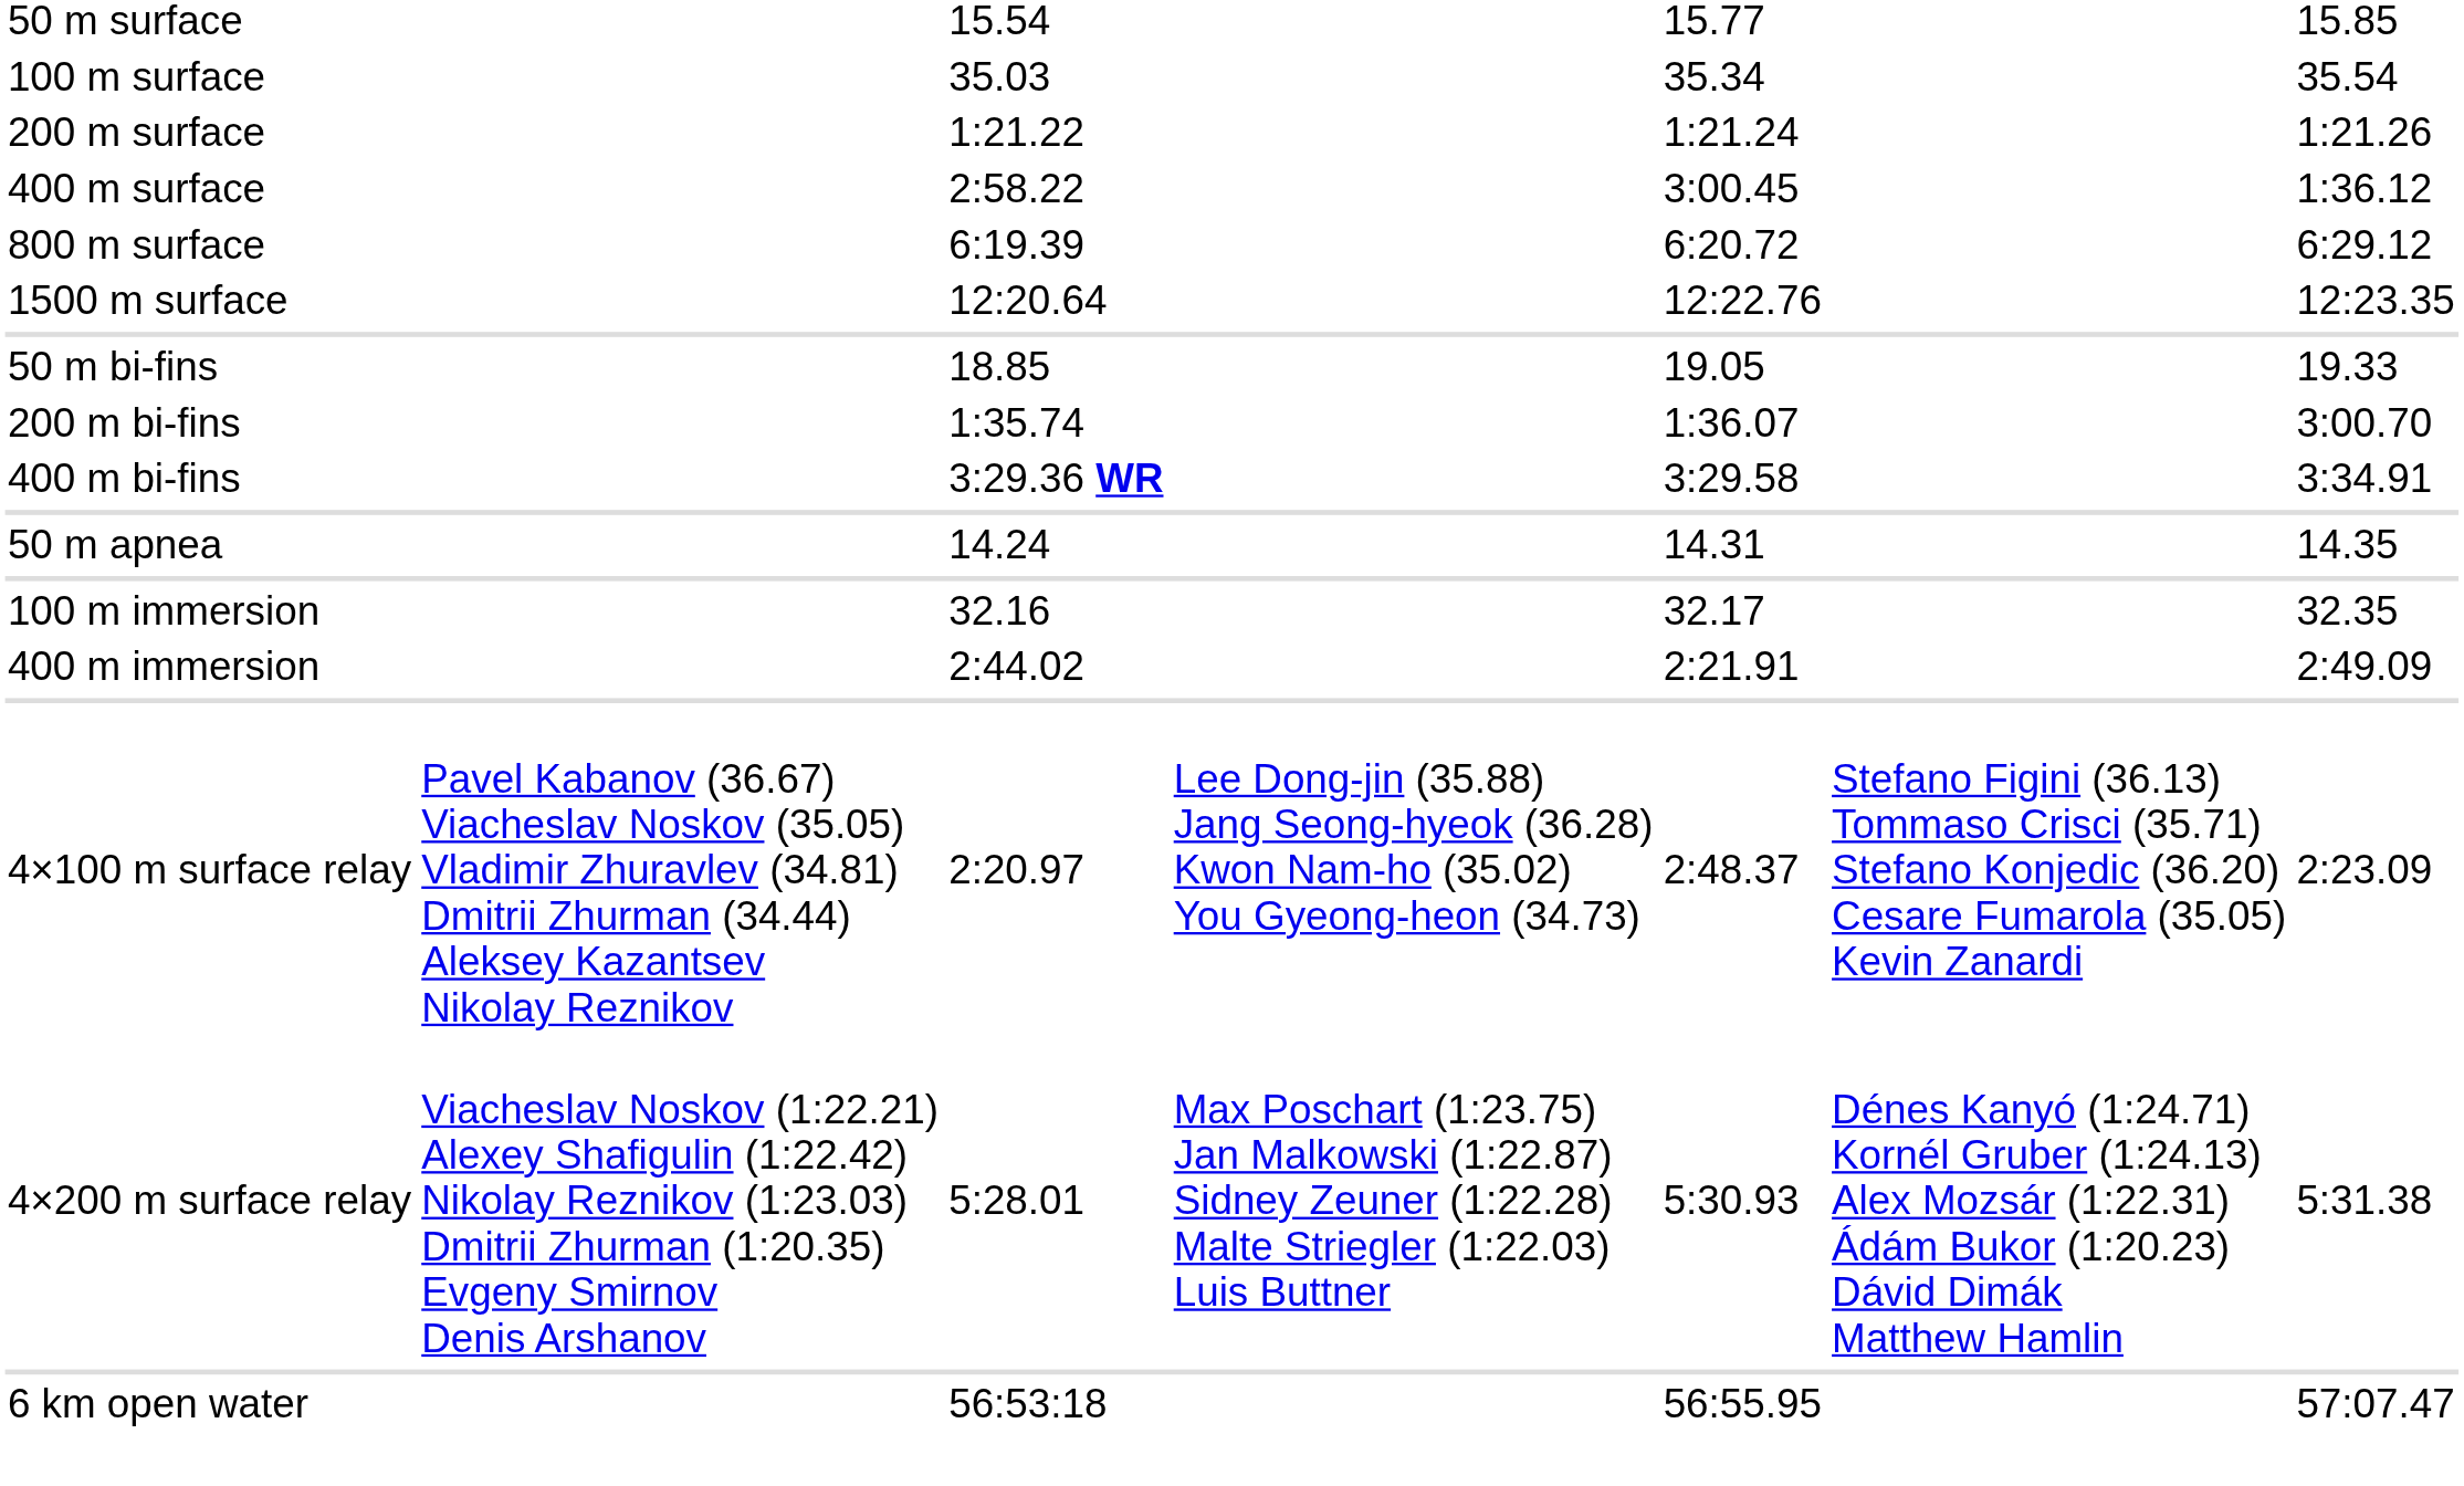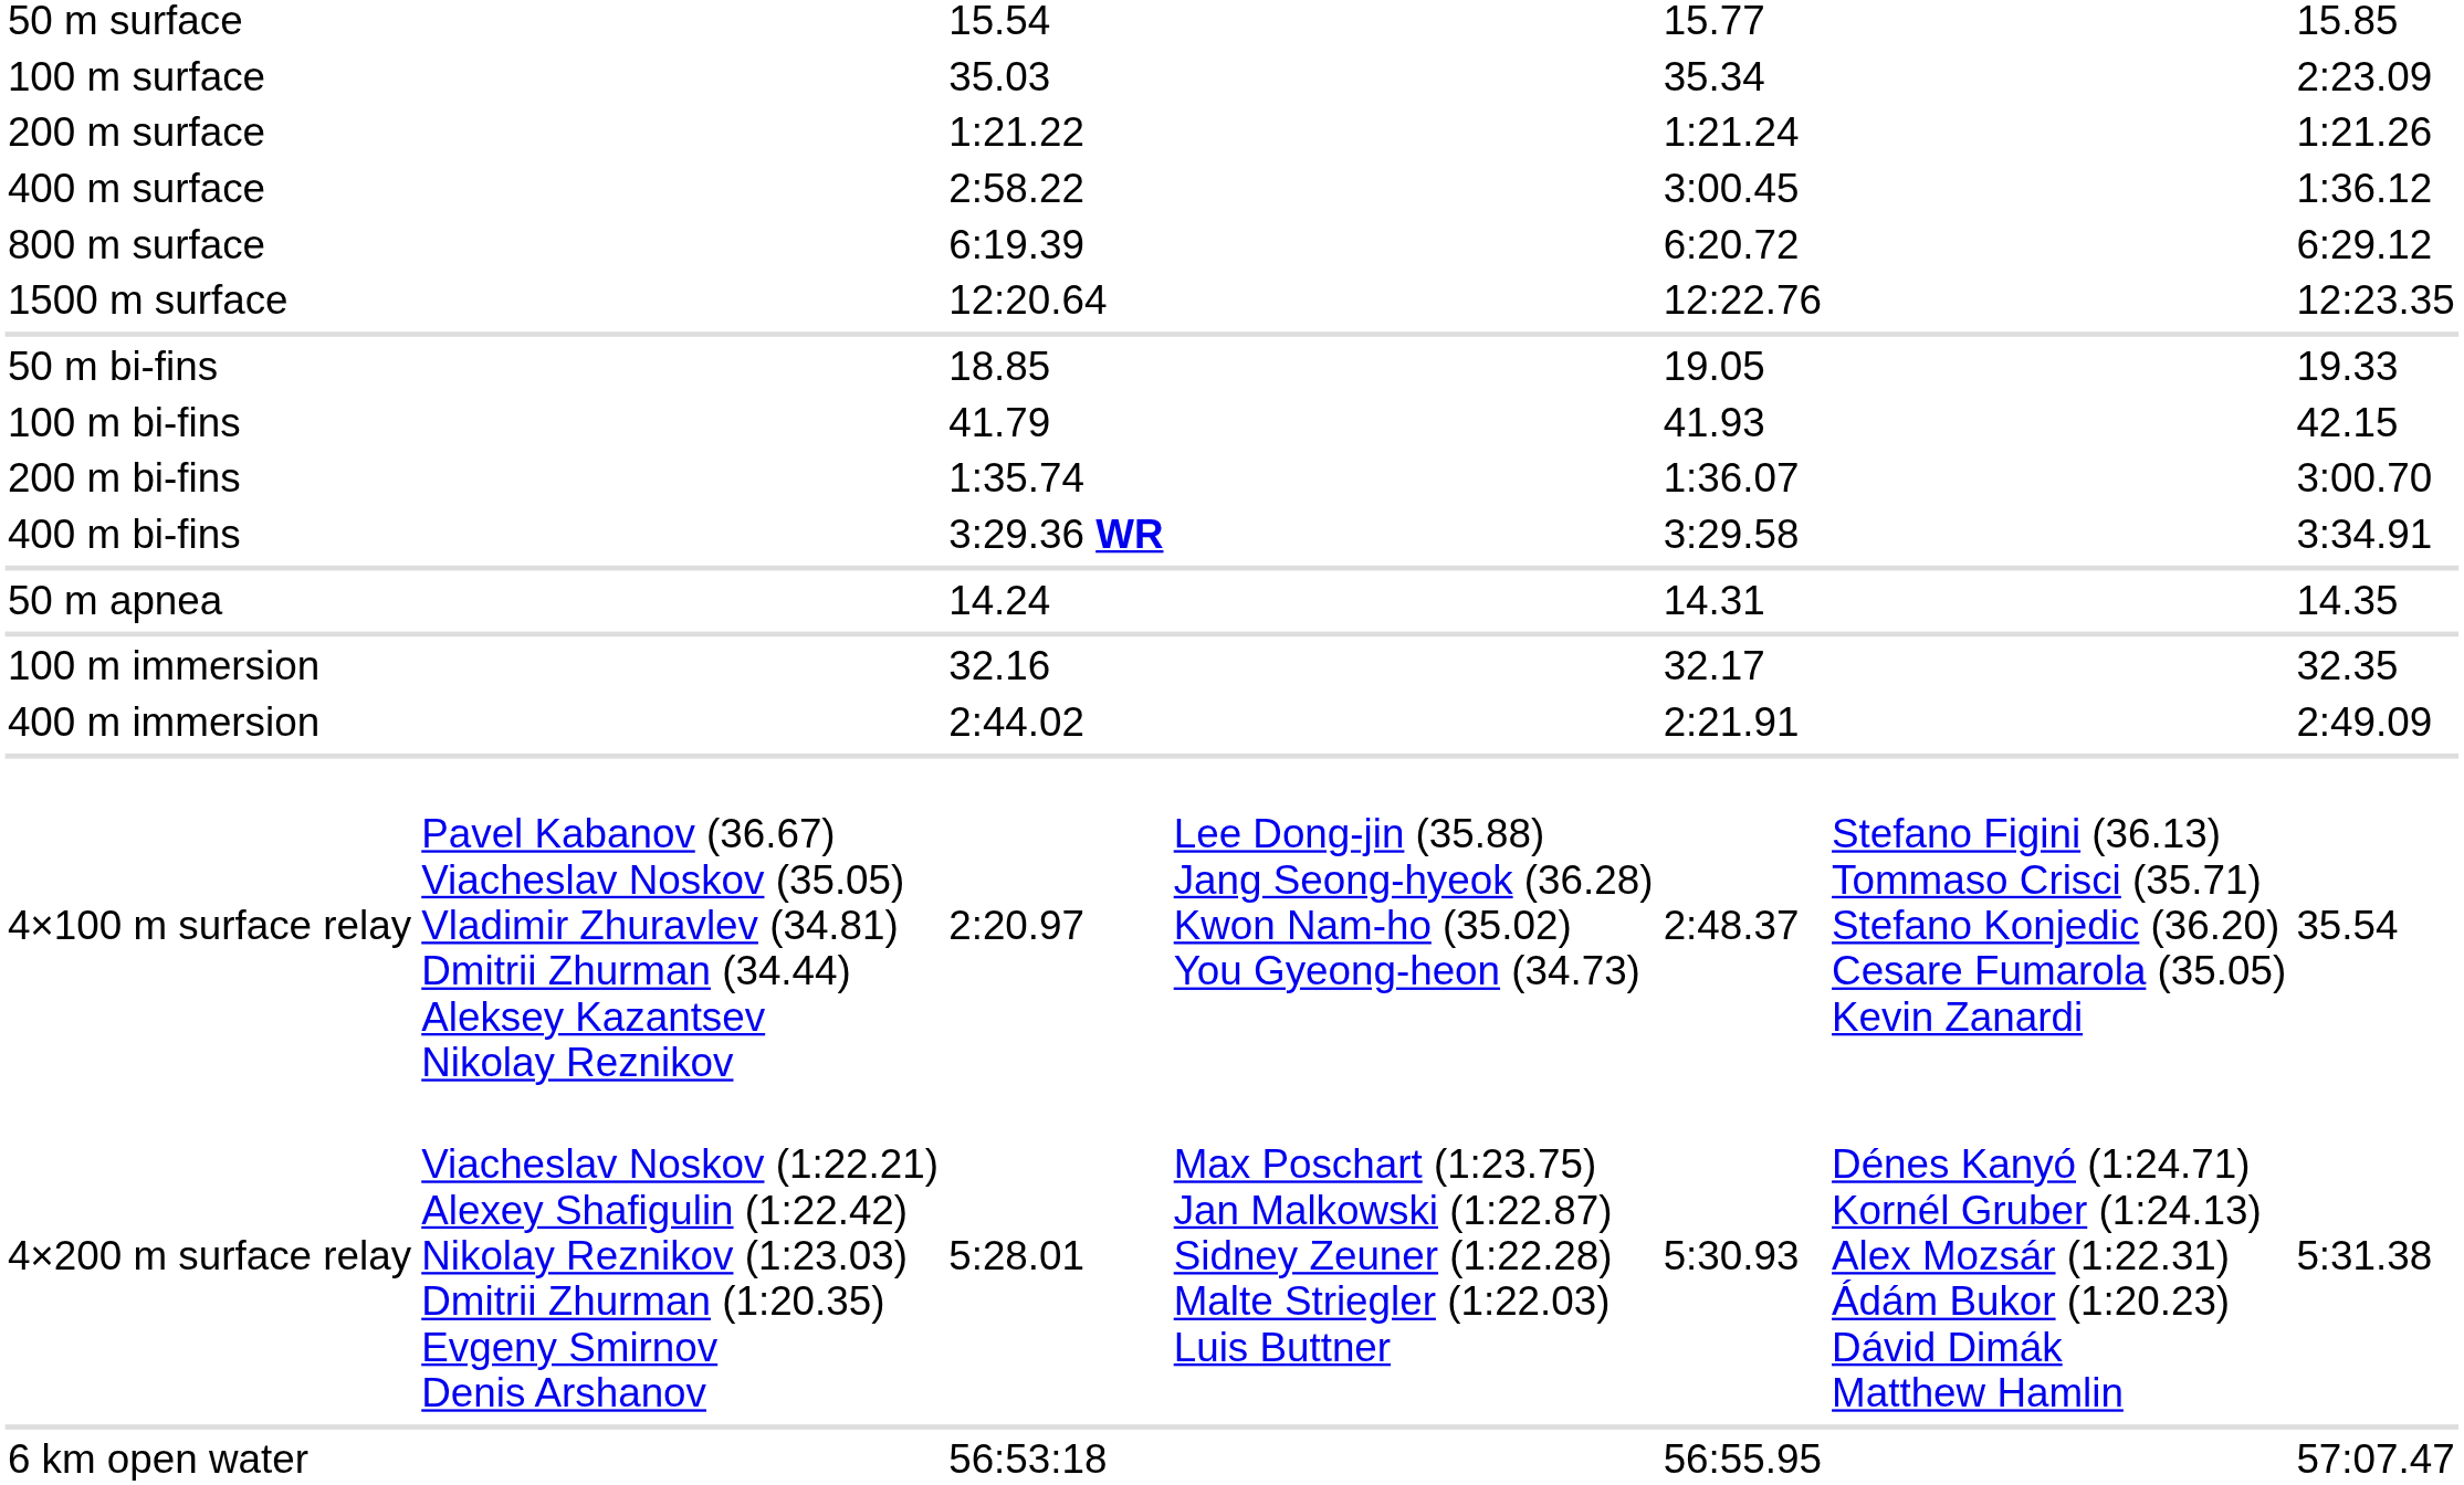 <table>
 <tr>
 <td>50 m surface</td>
 <td></td>
 <td>15.54</td>
 <td></td>
 <td>15.77</td>
 <td></td>
 <td>15.85</td>
 </tr>
 <tr>
 <td>100 m surface</td>
 <td></td>
 <td>35.03</td>
 <td></td>
 <td>35.34</td>
 <td></td>
-<td>35.54</td>
+<td>2:23.09</td>
 </tr>
 <tr>
 <td>200 m surface</td>
 <td></td>
 <td>1:21.22</td>
 <td></td>
 <td>1:21.24</td>
 <td></td>
 <td>1:21.26</td>
 </tr>
 <tr>
 <td>400 m surface</td>
 <td></td>
 <td>2:58.22</td>
 <td></td>
 <td>3:00.45</td>
 <td></td>
 <td>1:36.12</td>
 </tr>
 <tr>
 <td>800 m surface</td>
 <td></td>
 <td>6:19.39</td>
 <td></td>
 <td>6:20.72</td>
 <td></td>
 <td>6:29.12</td>
 </tr>
 <tr>
 <td>1500 m surface</td>
 <td></td>
 <td>12:20.64</td>
 <td></td>
 <td>12:22.76</td>
 <td></td>
 <td>12:23.35</td>
 </tr>
 <tr bgcolor=#DDDDDD>
 <td colspan=7></td>
 </tr>
 <tr>
 <td>50 m bi-fins</td>
 <td></td>
 <td>18.85</td>
 <td></td>
 <td>19.05</td>
 <td></td>
 <td>19.33</td>
+</tr>
+<tr>
+<td>100 m bi-fins</td>
+<td></td>
+<td>41.79</td>
+<td></td>
+<td>41.93</td>
+<td></td>
+<td>42.15</td>
 </tr>
 <tr>
 <td>200 m bi-fins</td>
 <td></td>
 <td>1:35.74</td>
 <td></td>
 <td>1:36.07</td>
 <td></td>
 <td>3:00.70</td>
 </tr>
 <tr>
 <td>400 m bi-fins</td>
 <td></td>
 <td>3:29.36 <strong><a href='#'>WR</a></strong></td>
 <td></td>
 <td>3:29.58</td>
 <td></td>
 <td>3:34.91</td>
 </tr>
 <tr bgcolor=#DDDDDD>
 <td colspan=7></td>
 </tr>
 <tr>
 <td>50 m apnea</td>
 <td></td>
 <td>14.24</td>
 <td></td>
 <td>14.31</td>
 <td></td>
 <td>14.35</td>
 </tr>
 <tr bgcolor=#DDDDDD>
 <td colspan=7></td>
 </tr>
 <tr>
 <td>100 m immersion</td>
 <td></td>
 <td>32.16</td>
 <td></td>
 <td>32.17</td>
 <td></td>
 <td>32.35</td>
 </tr>
 <tr>
 <td>400 m immersion</td>
 <td></td>
 <td>2:44.02</td>
 <td></td>
 <td>2:21.91</td>
 <td></td>
 <td>2:49.09</td>
 </tr>
 <tr bgcolor=#DDDDDD>
 <td colspan=7></td>
 </tr>
 <tr>
 <td>4×100 m surface relay</td>
 <td valign=top><br><a href='#'>Pavel Kabanov</a> (36.67)<br><a href='#'>Viacheslav Noskov</a> (35.05)<br><a href='#'>Vladimir Zhuravlev</a> (34.81)<br><a href='#'>Dmitrii Zhurman</a> (34.44)<br><a href='#'>Aleksey Kazantsev</a><br><a href='#'>Nikolay Reznikov</a></td>
 <td>2:20.97</td>
 <td valign=top><br><a href='#'>Lee Dong-jin</a> (35.88)<br><a href='#'>Jang Seong-hyeok</a> (36.28)<br><a href='#'>Kwon Nam-ho</a> (35.02)<br><a href='#'>You Gyeong-heon</a> (34.73)</td>
 <td>2:48.37</td>
 <td valign=top><br><a href='#'>Stefano Figini</a> (36.13)<br><a href='#'>Tommaso Crisci</a> (35.71)<br><a href='#'>Stefano Konjedic</a> (36.20)<br><a href='#'>Cesare Fumarola</a> (35.05)<br><a href='#'>Kevin Zanardi</a></td>
-<td>2:23.09</td>
+<td>35.54</td>
 </tr>
 <tr>
 <td>4×200 m surface relay</td>
 <td valign=top><br><a href='#'>Viacheslav Noskov</a> (1:22.21)<br><a href='#'>Alexey Shafigulin</a> (1:22.42)<br><a href='#'>Nikolay Reznikov</a> (1:23.03)<br><a href='#'>Dmitrii Zhurman</a> (1:20.35)<br><a href='#'>Evgeny Smirnov</a><br><a href='#'>Denis Arshanov</a></td>
 <td>5:28.01</td>
 <td valign=top><br><a href='#'>Max Poschart</a> (1:23.75)<br><a href='#'>Jan Malkowski</a> (1:22.87)<br><a href='#'>Sidney Zeuner</a> (1:22.28)<br><a href='#'>Malte Striegler</a> (1:22.03)<br><a href='#'>Luis Buttner</a></td>
 <td>5:30.93</td>
 <td valign=top><br><a href='#'>Dénes Kanyó</a> (1:24.71)<br><a href='#'>Kornél Gruber</a> (1:24.13)<br><a href='#'>Alex Mozsár</a> (1:22.31)<br><a href='#'>Ádám Bukor</a> (1:20.23)<br><a href='#'>Dávid Dimák</a><br><a href='#'>Matthew Hamlin</a></td>
 <td>5:31.38</td>
 </tr>
 <tr bgcolor=#DDDDDD>
 <td colspan=7></td>
 </tr>
 <tr>
 <td>6 km open water</td>
 <td></td>
 <td>56:53:18</td>
 <td></td>
 <td>56:55.95</td>
 <td></td>
 <td>57:07.47</td>
 </tr>
 </table>
